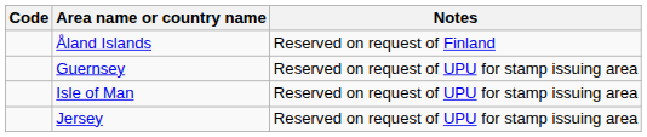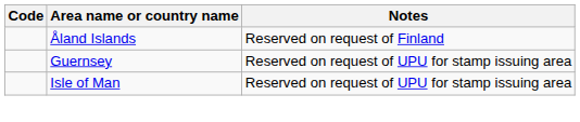 <table class="wikitable sortable">
 <tr>
 <th>Code</th>
 <th>Area name or country name</th>
 <th class="unsortable">Notes</th>
 </tr>
 <tr>
 <td></td>
 <td><a href='#'>Åland Islands</a></td>
 <td>Reserved on request of <a href='#'>Finland</a></td>
 </tr>
 <tr>
 <td></td>
 <td><a href='#'>Guernsey</a></td>
 <td>Reserved on request of <a href='#'>UPU</a> for stamp issuing area</td>
 </tr>
 <tr>
 <td></td>
 <td><a href='#'>Isle of Man</a></td>
 <td>Reserved on request of <a href='#'>UPU</a> for stamp issuing area</td>
 </tr>
-<tr>
-<td></td>
-<td><a href='#'>Jersey</a></td>
-<td>Reserved on request of <a href='#'>UPU</a> for stamp issuing area</td>
-</tr>
 </table>
